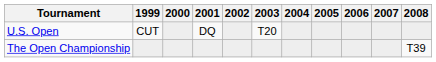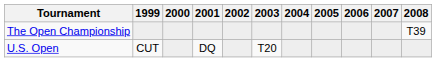 <table class="wikitable" style="font-size:95%;text-align:center;">
 <tr>
 <th>Tournament</th>
 <th>1999</th>
 <th>2000</th>
 <th>2001</th>
 <th>2002</th>
 <th>2003</th>
 <th>2004</th>
 <th>2005</th>
 <th>2006</th>
 <th>2007</th>
 <th>2008</th>
 </tr>
 <tr>
+<td align=left><a href='#'>The Open Championship</a></td>
+<td style="background:#eeeeee;"></td>
+<td style="background:#eeeeee;"></td>
+<td style="background:#eeeeee;"></td>
+<td style="background:#eeeeee;"></td>
+<td style="background:#eeeeee;"></td>
+<td style="background:#eeeeee;"></td>
+<td style="background:#eeeeee;"></td>
+<td style="background:#eeeeee;"></td>
+<td style="background:#eeeeee;"></td>
+<td>T39</td>
+</tr>
+<tr>
 <td align=left><a href='#'>U.S. Open</a></td>
 <td>CUT</td>
 <td style="background:#eeeeee;"></td>
 <td>DQ</td>
 <td style="background:#eeeeee;"></td>
 <td>T20</td>
 <td style="background:#eeeeee;"></td>
 <td style="background:#eeeeee;"></td>
 <td style="background:#eeeeee;"></td>
 <td style="background:#eeeeee;"></td>
 <td style="background:#eeeeee;"></td>
 </tr>
-<tr>
-<td align=left><a href='#'>The Open Championship</a></td>
-<td style="background:#eeeeee;"></td>
-<td style="background:#eeeeee;"></td>
-<td style="background:#eeeeee;"></td>
-<td style="background:#eeeeee;"></td>
-<td style="background:#eeeeee;"></td>
-<td style="background:#eeeeee;"></td>
-<td style="background:#eeeeee;"></td>
-<td style="background:#eeeeee;"></td>
-<td style="background:#eeeeee;"></td>
-<td>T39</td>
-</tr>
 </table>
